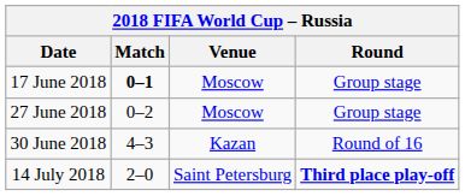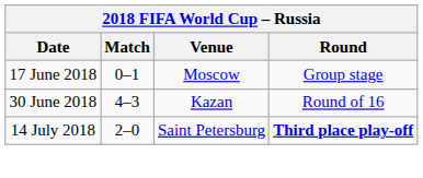 <table class="wikitable" style="margin:1em auto 1em auto; text-align:center; font-size:small;">
 <tr>
 <th colspan="4"><a href='#'>2018 FIFA World Cup</a> – Russia</th>
 </tr>
 <tr>
 <th>Date</th>
 <th>Match</th>
 <th>Venue</th>
 <th>Round</th>
 </tr>
 <tr>
 <td>17 June 2018</td>
-<td><strong> 0–1 </strong></td>
-<td><a href='#'>Moscow</a></td>
-<td><a href='#'>Group stage</a></td>
-</tr>
-<tr>
-<td>27 June 2018</td>
-<td> 0–2 </td>
+<td> 0–1 </td>
 <td><a href='#'>Moscow</a></td>
 <td><a href='#'>Group stage</a></td>
 </tr>
 <tr>
 <td>30 June 2018</td>
 <td> 4–3 </td>
 <td><a href='#'>Kazan</a></td>
 <td><a href='#'>Round of 16</a></td>
 </tr>
 <tr>
 <td>14 July 2018</td>
 <td> 2–0 </td>
 <td><a href='#'>Saint Petersburg</a></td>
 <td><strong><a href='#'>Third place play-off</a></strong></td>
 </tr>
 </table>
